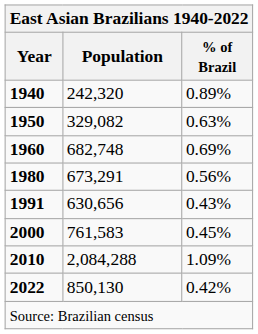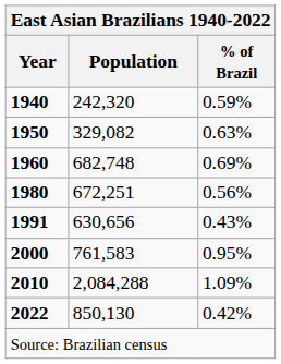 <table class="wikitable" style="float: right;">
 <tr>
 <th colspan="8">East Asian Brazilians 1940-2022</th>
 </tr>
 <tr>
 <th>Year</th>
 <th>Population</th>
 <th><small>% of<br>Brazil</small></th>
 </tr>
 <tr>
 <td><strong>1940</strong></td>
 <td>242,320</td>
-<td>  0.89%</td>
+<td>  0.59%</td>
 </tr>
 <tr>
 <td><strong>1950</strong></td>
 <td>329,082</td>
 <td> 0.63%</td>
 </tr>
 <tr>
 <td><strong>1960</strong></td>
 <td>682,748</td>
 <td> 0.69%</td>
 </tr>
 <tr>
 <td><strong>1980</strong></td>
-<td>673,291</td>
+<td>672,251</td>
 <td> 0.56%</td>
 </tr>
 <tr>
 <td><strong>1991</strong></td>
 <td>630,656</td>
 <td> 0.43%</td>
 </tr>
 <tr>
 <td><strong>2000</strong></td>
 <td>761,583</td>
-<td> 0.45%</td>
+<td> 0.95%</td>
 </tr>
 <tr>
 <td><strong>2010</strong></td>
 <td>2,084,288</td>
 <td> 1.09%</td>
 </tr>
 <tr>
 <td><strong>2022</strong></td>
 <td>850,130</td>
 <td> 0.42%</td>
 </tr>
 <tr>
 <td colspan="8" style="text-align:left;"><small>Source: Brazilian census</small></td>
 </tr>
 </table>
